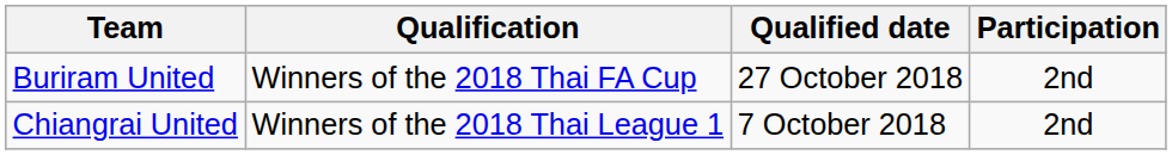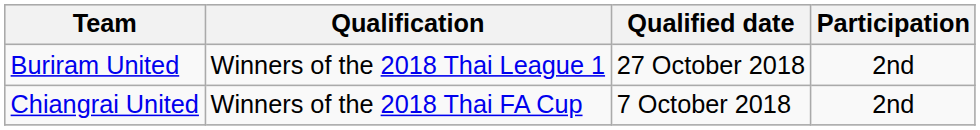 <table class="wikitable">
 <tr>
 <th>Team</th>
 <th>Qualification</th>
 <th>Qualified date</th>
 <th>Participation</th>
 </tr>
 <tr>
 <td><a href='#'>Buriram United</a></td>
-<td>Winners of the <a href='#'>2018 Thai FA Cup</a></td>
+<td>Winners of the <a href='#'>2018 Thai League 1</a></td>
 <td>27 October 2018</td>
 <td align="center">2nd</td>
 </tr>
 <tr>
 <td><a href='#'>Chiangrai United</a></td>
-<td>Winners of the <a href='#'>2018 Thai League 1</a></td>
+<td>Winners of the <a href='#'>2018 Thai FA Cup</a></td>
 <td>7 October 2018</td>
 <td align="center">2nd</td>
 </tr>
 </table>
